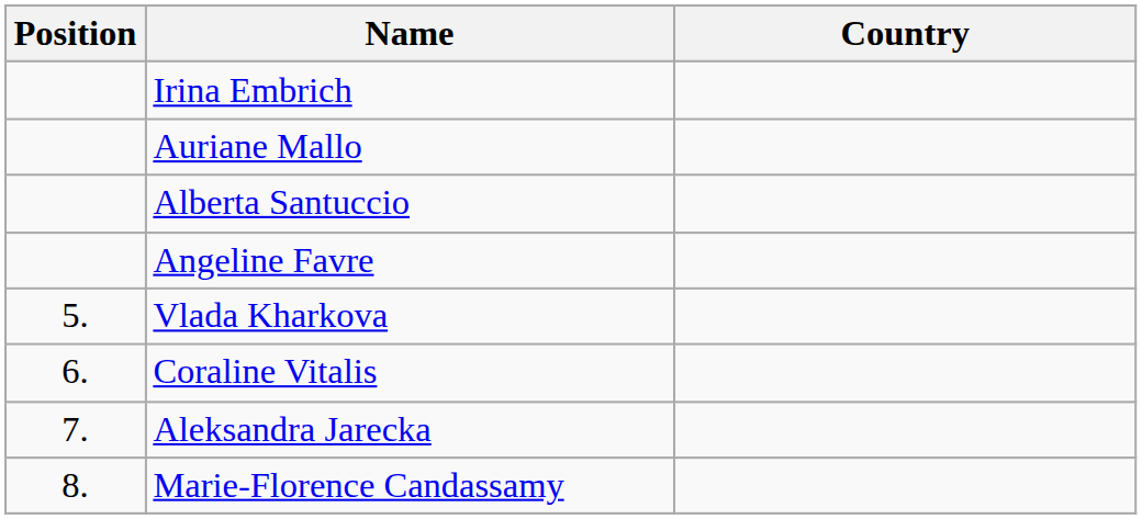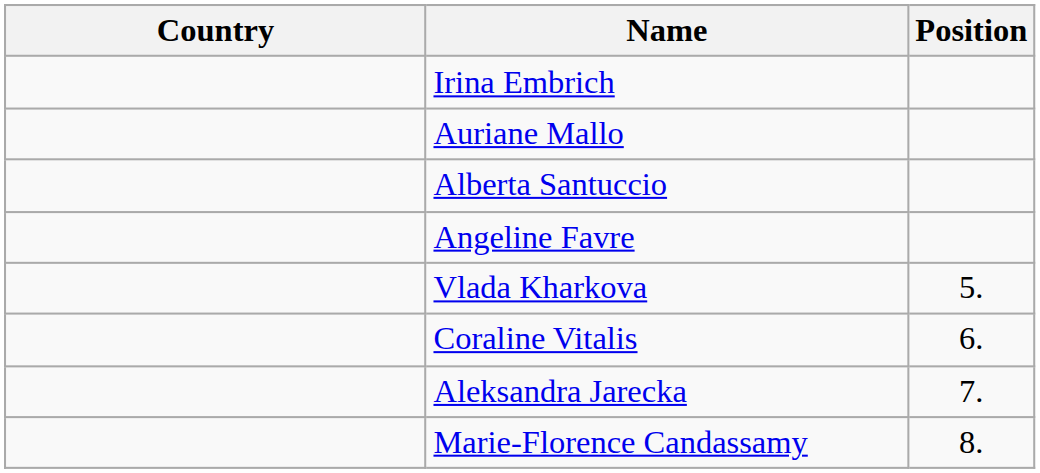 <table class="wikitable">
 <tr>
+<th width="200">Country</th>
+<th width="230">Name</th>
 <th width="20">Position</th>
-<th width="230">Name</th>
-<th width="200">Country</th>
 </tr>
 <tr>
+<td></td>
+<td><a href='#'>Irina Embrich</a></td>
 <td align=center></td>
-<td><a href='#'>Irina Embrich</a></td>
-<td></td>
 </tr>
 <tr>
+<td></td>
+<td><a href='#'>Auriane Mallo</a></td>
 <td align=center></td>
-<td><a href='#'>Auriane Mallo</a></td>
-<td></td>
 </tr>
 <tr>
+<td></td>
+<td><a href='#'>Alberta Santuccio</a></td>
 <td align=center></td>
-<td><a href='#'>Alberta Santuccio</a></td>
-<td></td>
 </tr>
 <tr>
+<td></td>
+<td><a href='#'>Angeline Favre</a></td>
 <td align=center></td>
-<td><a href='#'>Angeline Favre</a></td>
-<td></td>
 </tr>
 <tr>
+<td></td>
+<td><a href='#'>Vlada Kharkova</a></td>
 <td align=center>5.</td>
-<td><a href='#'>Vlada Kharkova</a></td>
-<td></td>
 </tr>
 <tr>
+<td></td>
+<td><a href='#'>Coraline Vitalis</a></td>
 <td align=center>6.</td>
-<td><a href='#'>Coraline Vitalis</a></td>
-<td></td>
 </tr>
 <tr>
+<td></td>
+<td><a href='#'>Aleksandra Jarecka</a></td>
 <td align=center>7.</td>
-<td><a href='#'>Aleksandra Jarecka</a></td>
-<td></td>
 </tr>
 <tr>
+<td></td>
+<td><a href='#'>Marie-Florence Candassamy</a></td>
 <td align=center>8.</td>
-<td><a href='#'>Marie-Florence Candassamy</a></td>
-<td></td>
 </tr>
 </table>
